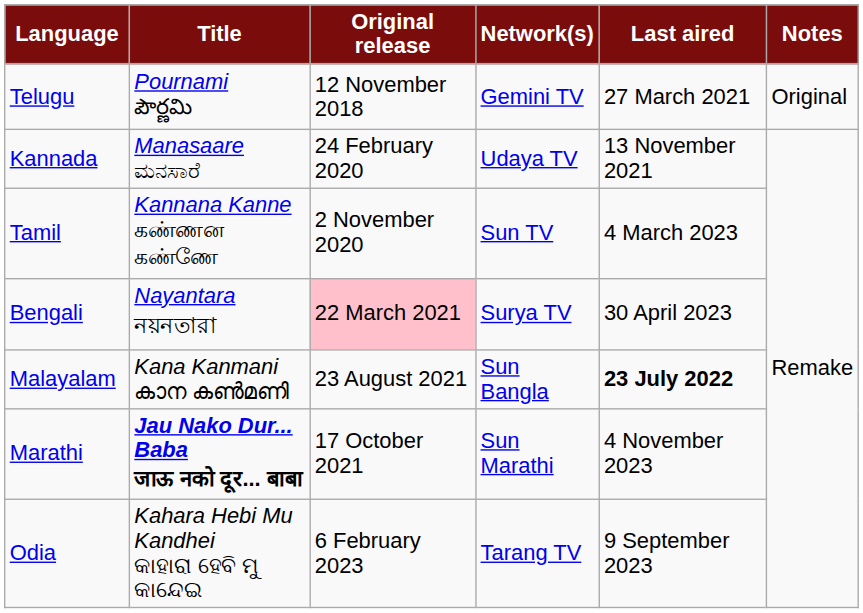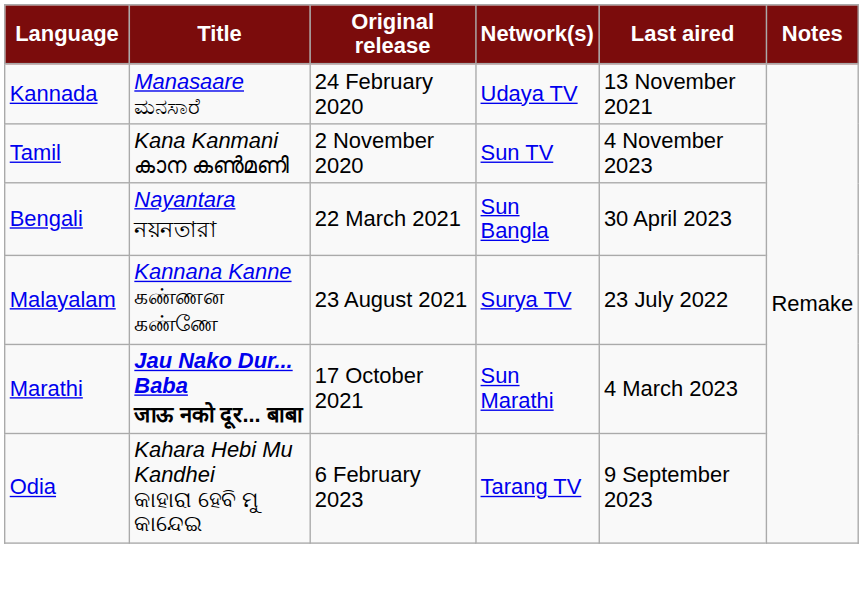 <table class="wikitable" style="width: 100%; margin-right: 0;">
 <tr style="color:white">
 <th style="background:#7b0c0c; width:15%;">Language</th>
 <th style="background:#7b0c0c; width:24%;">Title</th>
 <th style="background:#7b0c0c; width:22%;">Original release</th>
 <th style="background:#7b0c0c; width:12%;">Network(s)</th>
 <th style="background:#7b0c0c; width:22%;">Last aired</th>
 <th style="background:#7b0c0c; width:5%;">Notes</th>
-</tr>
-<tr>
-<td><a href='#'>Telugu</a></td>
-<td><em><a href='#'>Pournami</a></em> <br> పౌర్ణమి</td>
-<td>12 November 2018</td>
-<td><a href='#'>Gemini TV</a></td>
-<td>27 March 2021</td>
-<td>Original</td>
 </tr>
 <tr>
 <td><a href='#'>Kannada</a></td>
 <td><em><a href='#'>Manasaare</a></em> <br> ಮನಸಾರೆ</td>
 <td>24 February 2020</td>
 <td><a href='#'>Udaya TV</a></td>
 <td>13 November 2021</td>
 <td rowspan="6">Remake</td>
 </tr>
 <tr>
 <td><a href='#'>Tamil</a></td>
-<td><em><a href='#'>Kannana Kanne</a></em> <br> கண்ணன கண்ணே</td>
+<td><em>Kana Kanmani</em> <br> കാന കൺമണി</td>
 <td>2 November 2020</td>
 <td><a href='#'>Sun TV</a></td>
-<td>4 March 2023</td>
+<td>4 November 2023</td>
 </tr>
 <tr>
 <td><a href='#'>Bengali</a></td>
 <td><em><a href='#'>Nayantara</a></em> <br> নয়নতারা</td>
-<td style="background: pink;">22 March 2021</td>
-<td><a href='#'>Surya TV</a></td>
+<td>22 March 2021</td>
+<td><a href='#'>Sun Bangla</a></td>
 <td>30 April 2023</td>
 </tr>
 <tr>
 <td><a href='#'>Malayalam</a></td>
-<td><em>Kana Kanmani</em> <br> കാന കൺമണി</td>
+<td><em><a href='#'>Kannana Kanne</a></em> <br> கண்ணன கண்ணே</td>
 <td>23 August 2021</td>
-<td><a href='#'>Sun Bangla</a></td>
-<td><strong>23 July 2022</strong></td>
+<td><a href='#'>Surya TV</a></td>
+<td>23 July 2022</td>
 </tr>
 <tr>
 <td><a href='#'>Marathi</a></td>
 <td><strong><em><a href='#'>Jau Nako Dur... Baba</a></em> <br> जाऊ नको दूर... बाबा</strong></td>
 <td>17 October 2021</td>
 <td><a href='#'>Sun Marathi</a></td>
-<td>4 November 2023</td>
+<td>4 March 2023</td>
 </tr>
 <tr>
 <td><a href='#'>Odia</a></td>
 <td><em>Kahara Hebi Mu Kandhei</em> <br> କାହାରା ହେବି ମୁ କାନ୍ଦେଇ</td>
 <td>6 February 2023</td>
 <td><a href='#'>Tarang TV</a></td>
 <td>9 September 2023</td>
 </tr>
 </table>
